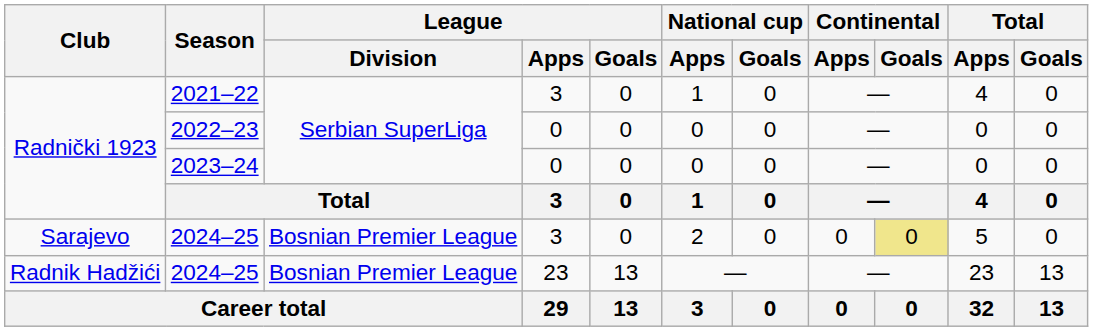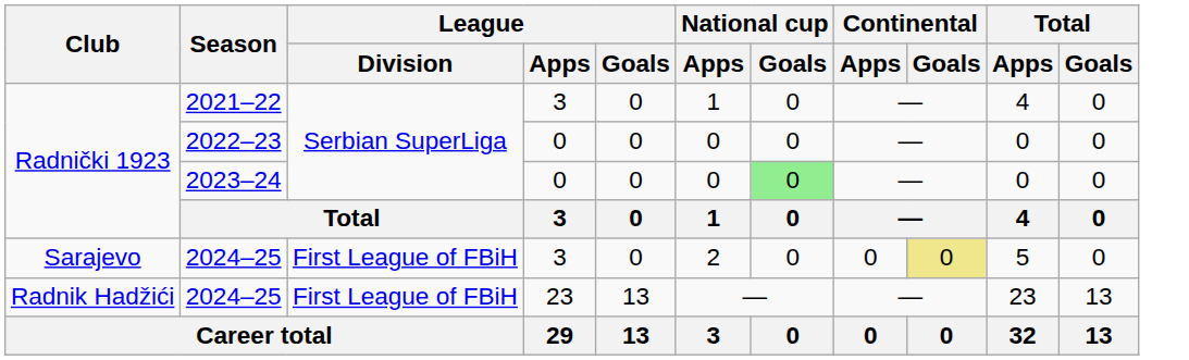 <table class="wikitable" style="text-align:center">
 <tr>
 <th rowspan=2>Club</th>
 <th rowspan=2>Season</th>
 <th colspan=3>League</th>
 <th colspan=2>National cup</th>
 <th colspan=2>Continental</th>
 <th colspan=2>Total</th>
 </tr>
 <tr>
 <th>Division</th>
 <th>Apps</th>
 <th>Goals</th>
 <th>Apps</th>
 <th>Goals</th>
 <th>Apps</th>
 <th>Goals</th>
 <th>Apps</th>
 <th>Goals</th>
 </tr>
 <tr>
 <td rowspan=4><a href='#'>Radnički 1923</a></td>
 <td><a href='#'>2021–22</a></td>
 <td rowspan=3><a href='#'>Serbian SuperLiga</a></td>
 <td>3</td>
 <td>0</td>
 <td>1</td>
 <td>0</td>
 <td colspan=2>—</td>
 <td>4</td>
 <td>0</td>
 </tr>
 <tr>
 <td><a href='#'>2022–23</a></td>
 <td>0</td>
 <td>0</td>
 <td>0</td>
 <td>0</td>
 <td colspan=2>—</td>
 <td>0</td>
 <td>0</td>
 </tr>
 <tr>
 <td><a href='#'>2023–24</a></td>
 <td>0</td>
 <td>0</td>
 <td>0</td>
-<td>0</td>
+<td style="background: lightgreen;">0</td>
 <td colspan=2>—</td>
 <td>0</td>
 <td>0</td>
 </tr>
 <tr>
 <th colspan=2>Total</th>
 <th>3</th>
 <th>0</th>
 <th>1</th>
 <th>0</th>
 <th colspan=2>—</th>
 <th>4</th>
 <th>0</th>
 </tr>
 <tr>
 <td><a href='#'>Sarajevo</a></td>
 <td><a href='#'>2024–25</a></td>
-<td><a href='#'>Bosnian Premier League</a></td>
+<td><a href='#'>First League of FBiH</a></td>
 <td>3</td>
 <td>0</td>
 <td>2</td>
 <td>0</td>
 <td>0</td>
 <td style="background: khaki;">0</td>
 <td>5</td>
 <td>0</td>
 </tr>
 <tr>
 <td><a href='#'>Radnik Hadžići</a></td>
 <td><a href='#'>2024–25</a></td>
-<td><a href='#'>Bosnian Premier League</a></td>
+<td><a href='#'>First League of FBiH</a></td>
 <td>23</td>
 <td>13</td>
 <td colspan="2">—</td>
 <td colspan="2">—</td>
 <td>23</td>
 <td>13</td>
 </tr>
 <tr>
 <th colspan=3>Career total</th>
 <th>29</th>
 <th>13</th>
 <th>3</th>
 <th>0</th>
 <th>0</th>
 <th>0</th>
 <th>32</th>
 <th>13</th>
 </tr>
 </table>
